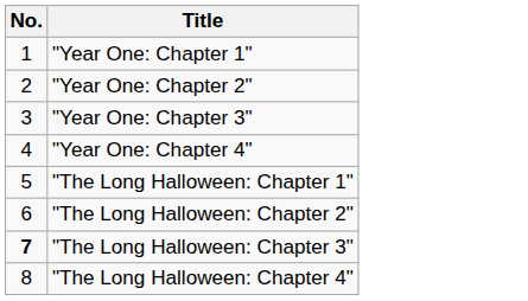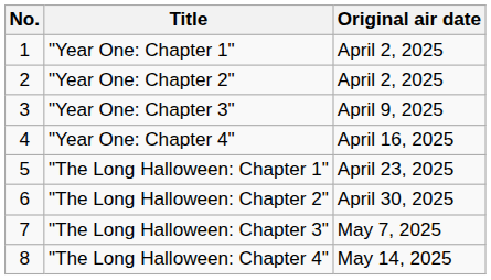 <table class="wikitable">
 <tr>
 <th>No.</th>
 <th>Title</th>
+<th>Original air date</th>
 </tr>
 <tr>
 <td align=center>1</td>
 <td>"Year One: Chapter 1"</td>
+<td>April 2, 2025</td>
 </tr>
 <tr>
 <td align=center>2</td>
 <td>"Year One: Chapter 2"</td>
+<td>April 2, 2025</td>
 </tr>
 <tr>
 <td align=center>3</td>
 <td>"Year One: Chapter 3"</td>
+<td>April 9, 2025</td>
 </tr>
 <tr>
 <td align=center>4</td>
 <td>"Year One: Chapter 4"</td>
+<td>April 16, 2025</td>
 </tr>
 <tr>
 <td align=center>5</td>
 <td>"The Long Halloween: Chapter 1"</td>
+<td>April 23, 2025</td>
 </tr>
 <tr>
 <td align=center>6</td>
 <td>"The Long Halloween: Chapter 2"</td>
+<td>April 30, 2025</td>
 </tr>
 <tr>
-<td align=center><strong>7</strong></td>
+<td align=center>7</td>
 <td>"The Long Halloween: Chapter 3"</td>
+<td>May 7, 2025</td>
 </tr>
 <tr>
 <td align=center>8</td>
 <td>"The Long Halloween: Chapter 4"</td>
+<td>May 14, 2025</td>
 </tr>
 </table>
